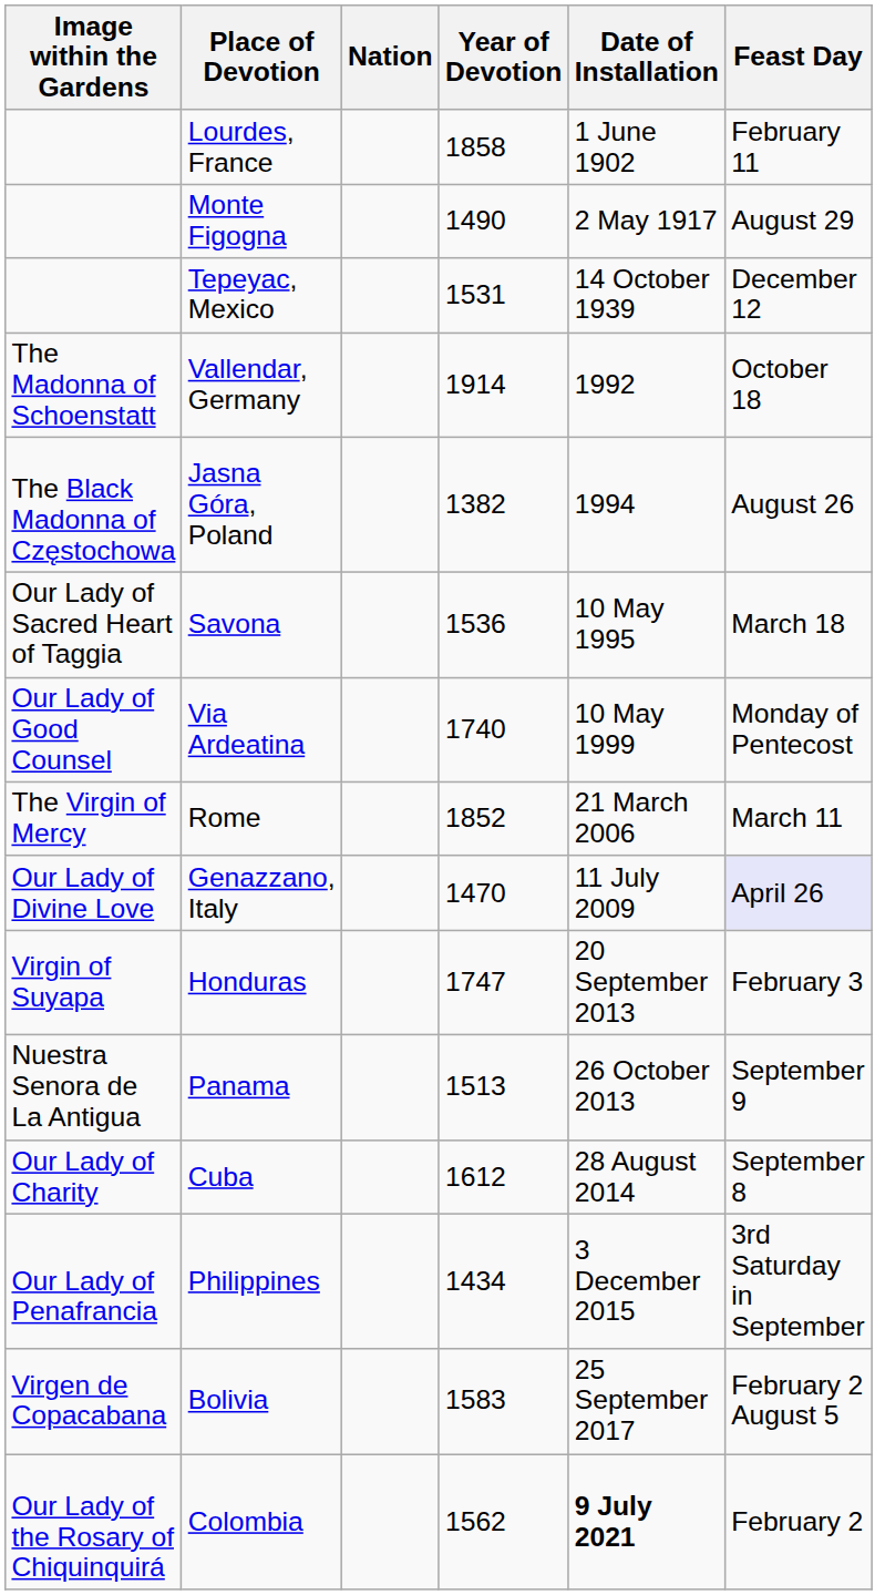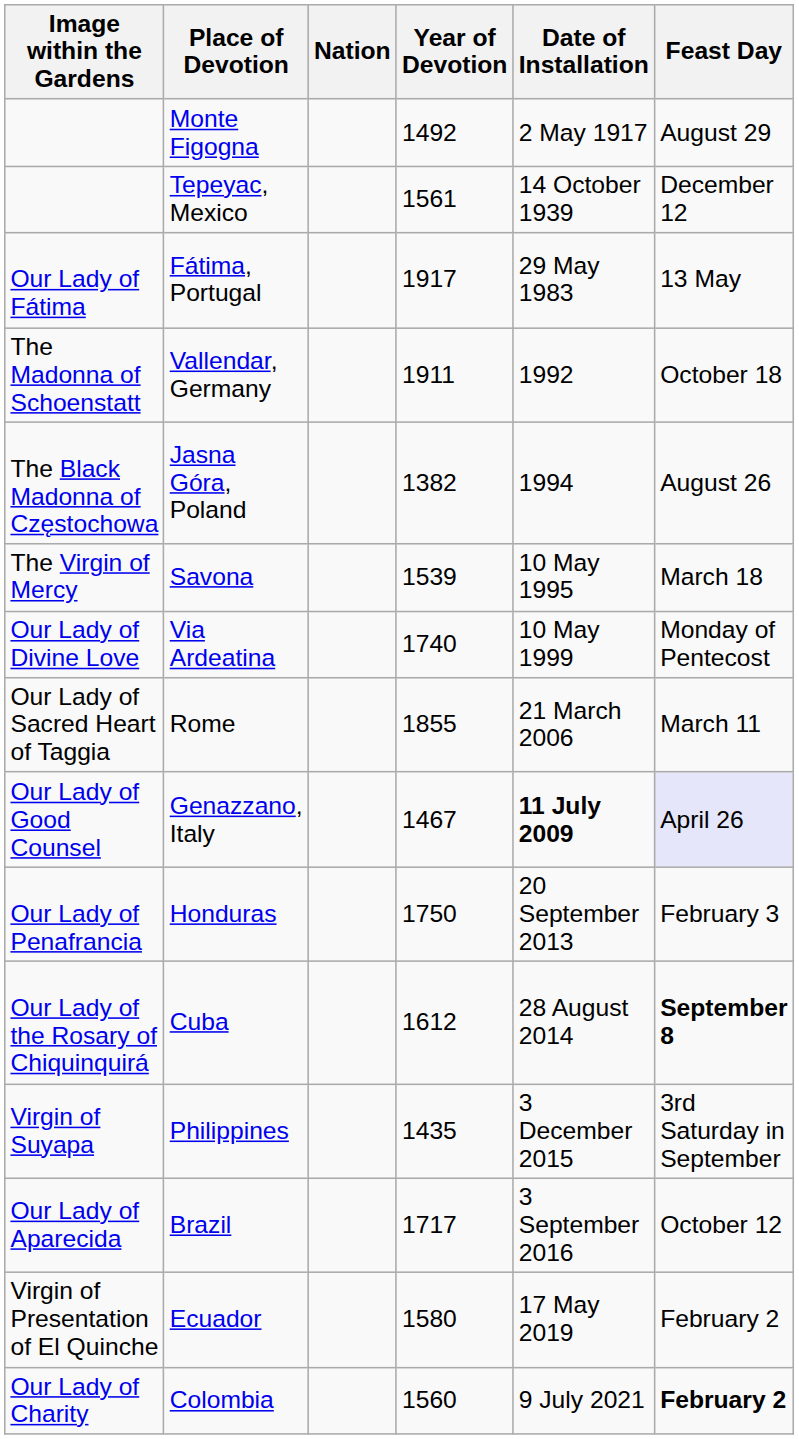 <table class="wikitable" style="text-align:left; width:75px">
 <tr>
 <th>Image within the Gardens</th>
 <th>Place of Devotion</th>
 <th>Nation</th>
 <th>Year of Devotion</th>
 <th>Date of Installation</th>
 <th>Feast Day</th>
 </tr>
 <tr>
-<td align="left"></td>
-<td align="left"><a href='#'>Lourdes</a>, France</td>
-<td></td>
-<td>1858</td>
-<td>1 June 1902</td>
-<td>February 11</td>
-</tr>
-<tr>
 <td></td>
 <td align="left"><a href='#'>Monte Figogna</a></td>
 <td></td>
-<td>1490</td>
+<td>1492</td>
 <td>2 May 1917</td>
 <td>August 29</td>
 </tr>
 <tr>
 <td></td>
 <td align="left"><a href='#'>Tepeyac</a>, Mexico</td>
 <td></td>
-<td>1531</td>
+<td>1561</td>
 <td>14 October 1939</td>
 <td>December 12</td>
+</tr>
+<tr>
+<td align="left"><br><a href='#'>Our Lady of Fátima</a></td>
+<td align="left"><a href='#'>Fátima</a>, Portugal</td>
+<td></td>
+<td>1917</td>
+<td>29 May 1983</td>
+<td>13 May</td>
 </tr>
 <tr>
 <td align="left">The <a href='#'>Madonna of Schoenstatt</a></td>
 <td align="left"><a href='#'>Vallendar</a>, Germany</td>
 <td></td>
-<td>1914</td>
+<td>1911</td>
 <td>1992</td>
 <td>October 18</td>
 </tr>
 <tr>
 <td align="left"><br> The <a href='#'>Black Madonna of Częstochowa</a></td>
 <td align="left"><a href='#'>Jasna Góra</a>, Poland</td>
 <td></td>
 <td>1382</td>
 <td>1994</td>
 <td>August 26</td>
 </tr>
 <tr>
-<td align="left">Our Lady of Sacred Heart of Taggia</td>
+<td align="left">The <a href='#'>Virgin of Mercy</a></td>
 <td align="left"><a href='#'>Savona</a></td>
 <td></td>
-<td>1536</td>
+<td>1539</td>
 <td>10 May 1995</td>
 <td>March 18</td>
 </tr>
 <tr>
-<td align="left"><a href='#'>Our Lady of Good Counsel</a></td>
+<td align="left"><a href='#'>Our Lady of Divine Love</a></td>
 <td align="left"><a href='#'>Via Ardeatina</a></td>
 <td></td>
 <td>1740</td>
 <td>10 May 1999</td>
 <td>Monday of Pentecost</td>
 </tr>
 <tr>
-<td align="left">The <a href='#'>Virgin of Mercy</a></td>
+<td align="left">Our Lady of Sacred Heart of Taggia</td>
 <td align="left">Rome</td>
 <td></td>
-<td>1852</td>
+<td>1855</td>
 <td>21 March 2006</td>
 <td>March 11</td>
 </tr>
 <tr>
-<td align="left"><a href='#'>Our Lady of Divine Love</a></td>
+<td align="left"><a href='#'>Our Lady of Good Counsel</a></td>
 <td align="left"><a href='#'>Genazzano</a>, Italy</td>
 <td></td>
-<td>1470</td>
-<td>11 July 2009</td>
+<td>1467</td>
+<td><strong>11 July 2009</strong></td>
 <td style="background: lavender;">April 26</td>
 </tr>
 <tr>
-<td align="left"><a href='#'>Virgin of Suyapa</a></td>
+<td align="left"><br><a href='#'>Our Lady of Penafrancia</a></td>
 <td align="left"><a href='#'>Honduras</a></td>
 <td></td>
-<td>1747</td>
+<td>1750</td>
 <td>20 September 2013</td>
 <td>February 3</td>
 </tr>
 <tr>
-<td align="left">Nuestra Senora de La Antigua</td>
-<td align="left"><a href='#'>Panama</a></td>
-<td></td>
-<td>1513</td>
-<td>26 October 2013</td>
-<td>September 9</td>
-</tr>
-<tr>
-<td align="left"><a href='#'>Our Lady of Charity</a></td>
+<td align="left"><br><a href='#'>Our Lady of the Rosary of Chiquinquirá</a></td>
 <td align="left"><a href='#'>Cuba</a></td>
 <td></td>
 <td>1612</td>
 <td>28 August 2014</td>
-<td>September 8</td>
+<td><strong>September 8</strong></td>
 </tr>
 <tr>
-<td align="left"><br><a href='#'>Our Lady of Penafrancia</a></td>
+<td align="left"><a href='#'>Virgin of Suyapa</a></td>
 <td align="left"><a href='#'>Philippines</a></td>
 <td></td>
-<td>1434</td>
+<td>1435</td>
 <td>3 December 2015</td>
 <td>3rd Saturday in September</td>
 </tr>
 <tr>
-<td align="left"><a href='#'>Virgen de Copacabana</a></td>
-<td align="left"><a href='#'>Bolivia</a></td>
+<td align="left"><a href='#'>Our Lady of Aparecida</a></td>
+<td align="left"><a href='#'>Brazil</a></td>
 <td></td>
-<td>1583</td>
-<td>25 September 2017</td>
-<td>February 2<br> August 5</td>
+<td>1717</td>
+<td>3 September 2016</td>
+<td>October 12</td>
 </tr>
 <tr>
-<td align="left"><br><a href='#'>Our Lady of the Rosary of Chiquinquirá</a></td>
+<td align="left">Virgin of Presentation of El Quinche</td>
+<td align="left"><a href='#'>Ecuador</a></td>
+<td></td>
+<td>1580</td>
+<td>17 May 2019</td>
+<td>February 2</td>
+</tr>
+<tr>
+<td align="left"><a href='#'>Our Lady of Charity</a></td>
 <td align="left"><a href='#'>Colombia</a></td>
 <td></td>
-<td>1562</td>
-<td><strong>9 July 2021</strong></td>
-<td>February 2</td>
+<td>1560</td>
+<td>9 July 2021</td>
+<td><strong>February 2</strong></td>
 </tr>
 </table>
